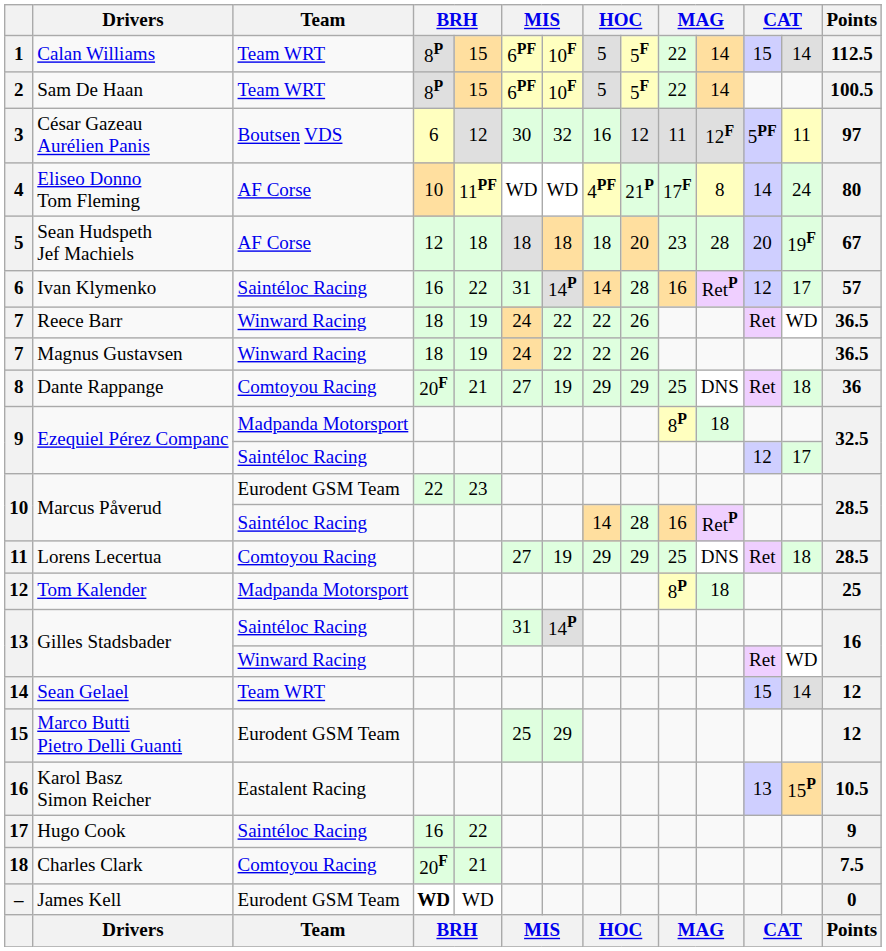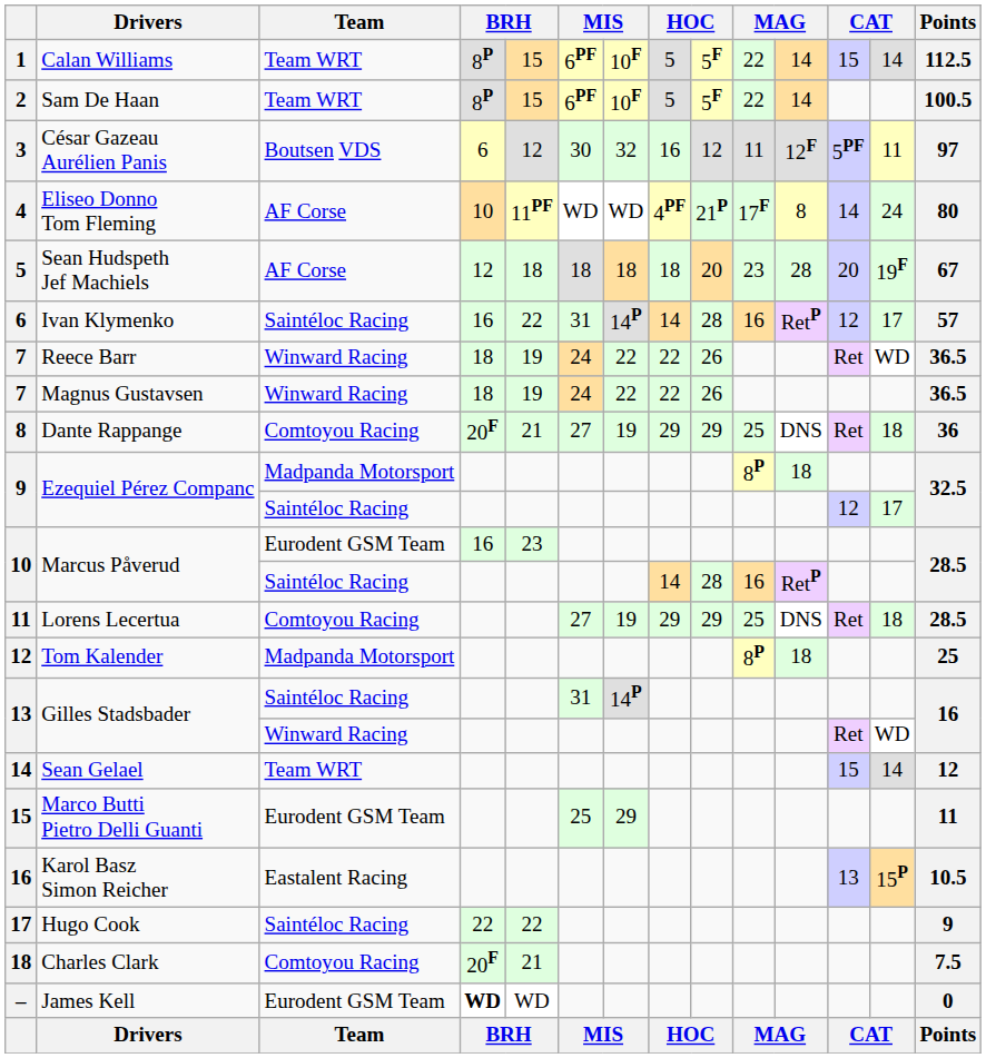 <table class="wikitable" style="font-size:85%; text-align:center;">
 <tr>
 <th></th>
 <th>Drivers</th>
 <th>Team</th>
 <th colspan=2><a href='#'>BRH</a><br></th>
 <th colspan=2><a href='#'>MIS</a><br></th>
 <th colspan=2><a href='#'>HOC</a><br></th>
 <th colspan=2><a href='#'>MAG</a><br></th>
 <th colspan=2><a href='#'>CAT</a><br></th>
 <th>Points</th>
 </tr>
 <tr>
 <th>1</th>
 <td align=left> <a href='#'>Calan Williams</a></td>
 <td align=left> <a href='#'>Team WRT</a></td>
 <td style="background:#dfdfdf;">8<sup><strong>P</strong></sup></td>
 <td style="background:#ffdf9f;">15</td>
 <td style="background:#ffffbf;">6<sup><strong>PF</strong></sup></td>
 <td style="background:#ffffbf;">10<sup><strong>F</strong></sup></td>
 <td style="background:#dfdfdf;">5</td>
 <td style="background:#ffffbf;">5<sup><strong>F</strong></sup></td>
 <td style="background:#dfffdf;">22</td>
 <td style="background:#ffdf9f;">14</td>
 <td style="background:#cfcfff;">15</td>
 <td style="background:#dfdfdf;">14</td>
 <th>112.5</th>
 </tr>
 <tr>
 <th>2</th>
 <td align=left> Sam De Haan</td>
 <td align=left> <a href='#'>Team WRT</a></td>
 <td style="background:#dfdfdf;">8<sup><strong>P</strong></sup></td>
 <td style="background:#ffdf9f;">15</td>
 <td style="background:#ffffbf;">6<sup><strong>PF</strong></sup></td>
 <td style="background:#ffffbf;">10<sup><strong>F</strong></sup></td>
 <td style="background:#dfdfdf;">5</td>
 <td style="background:#ffffbf;">5<sup><strong>F</strong></sup></td>
 <td style="background:#dfffdf;">22</td>
 <td style="background:#ffdf9f;">14</td>
 <td></td>
 <td></td>
 <th>100.5</th>
 </tr>
 <tr>
 <th>3</th>
 <td align=left> César Gazeau<br> <a href='#'>Aurélien Panis</a></td>
 <td align=left> <a href='#'>Boutsen</a> <a href='#'>VDS</a></td>
 <td style="background:#ffffbf;">6</td>
 <td style="background:#dfdfdf;">12</td>
 <td style="background:#dfffdf;">30</td>
 <td style="background:#dfffdf;">32</td>
 <td style="background:#dfffdf;">16</td>
 <td style="background:#dfdfdf;">12</td>
 <td style="background:#dfdfdf;">11</td>
 <td style="background:#dfdfdf;">12<sup><strong>F</strong></sup></td>
 <td style="background:#cfcfff;">5<sup><strong>PF</strong></sup></td>
 <td style="background:#ffffbf;">11</td>
 <th>97</th>
 </tr>
 <tr>
 <th>4</th>
 <td align=left> <a href='#'>Eliseo Donno</a><br> Tom Fleming</td>
 <td align=left> <a href='#'>AF Corse</a></td>
 <td style="background:#ffdf9f;">10</td>
 <td style="background:#ffffbf;">11<sup><strong>PF</strong></sup></td>
 <td style="background:#ffffff;">WD</td>
 <td style="background:#ffffff;">WD</td>
 <td style="background:#ffffbf;">4<sup><strong>PF</strong></sup></td>
 <td style="background:#dfffdf;">21<sup><strong>P</strong></sup></td>
 <td style="background:#dfffdf;">17<sup><strong>F</strong></sup></td>
 <td style="background:#ffffbf;">8</td>
 <td style="background:#cfcfff;">14</td>
 <td style="background:#dfffdf;">24</td>
 <th>80</th>
 </tr>
 <tr>
 <th>5</th>
 <td align=left> Sean Hudspeth<br> Jef Machiels</td>
 <td align=left> <a href='#'>AF Corse</a></td>
 <td style="background:#dfffdf;">12</td>
 <td style="background:#dfffdf;">18</td>
 <td style="background:#dfdfdf;">18</td>
 <td style="background:#ffdf9f;">18</td>
 <td style="background:#dfffdf;">18</td>
 <td style="background:#ffdf9f;">20</td>
 <td style="background:#dfffdf;">23</td>
 <td style="background:#dfffdf;">28</td>
 <td style="background:#cfcfff;">20</td>
 <td style="background:#dfffdf;">19<sup><strong>F</strong></sup></td>
 <th>67</th>
 </tr>
 <tr>
 <th>6</th>
 <td align=left> Ivan Klymenko</td>
 <td align=left> <a href='#'>Saintéloc Racing</a></td>
 <td style="background:#dfffdf;">16</td>
 <td style="background:#dfffdf;">22</td>
 <td style="background:#dfffdf;">31</td>
 <td style="background:#dfdfdf;">14<sup><strong>P</strong></sup></td>
 <td style="background:#ffdf9f;">14</td>
 <td style="background:#dfffdf;">28</td>
 <td style="background:#ffdf9f;">16</td>
 <td style="background:#efcfff;">Ret<sup><strong>P</strong></sup></td>
 <td style="background:#cfcfff;">12</td>
 <td style="background:#dfffdf;">17</td>
 <th>57</th>
 </tr>
 <tr>
 <th>7</th>
 <td align=left> Reece Barr</td>
 <td align=left> <a href='#'>Winward Racing</a></td>
 <td style="background:#dfffdf;">18</td>
 <td style="background:#dfffdf;">19</td>
 <td style="background:#ffdf9f;">24</td>
 <td style="background:#dfffdf;">22</td>
 <td style="background:#dfffdf;">22</td>
 <td style="background:#dfffdf;">26</td>
 <td></td>
 <td></td>
 <td style="background:#efcfff;">Ret</td>
 <td style="background:#ffffff;">WD</td>
 <th>36.5</th>
 </tr>
 <tr>
 <th>7</th>
 <td align=left> Magnus Gustavsen</td>
 <td align=left> <a href='#'>Winward Racing</a></td>
 <td style="background:#dfffdf;">18</td>
 <td style="background:#dfffdf;">19</td>
 <td style="background:#ffdf9f;">24</td>
 <td style="background:#dfffdf;">22</td>
 <td style="background:#dfffdf;">22</td>
 <td style="background:#dfffdf;">26</td>
 <td></td>
 <td></td>
 <td></td>
 <td></td>
 <th>36.5</th>
 </tr>
 <tr>
 <th>8</th>
 <td align=left> Dante Rappange</td>
 <td align=left> <a href='#'>Comtoyou Racing</a></td>
 <td style="background:#dfffdf;">20<sup><strong>F</strong></sup></td>
 <td style="background:#dfffdf;">21</td>
 <td style="background:#dfffdf;">27</td>
 <td style="background:#dfffdf;">19</td>
 <td style="background:#dfffdf;">29</td>
 <td style="background:#dfffdf;">29</td>
 <td style="background:#dfffdf;">25</td>
 <td style="background:#ffffff;">DNS</td>
 <td style="background:#efcfff;">Ret</td>
 <td style="background:#dfffdf;">18</td>
 <th>36</th>
 </tr>
 <tr>
 <th rowspan="2">9</th>
 <td align=left rowspan="2"> <a href='#'>Ezequiel Pérez Companc</a></td>
 <td align=left> <a href='#'>Madpanda Motorsport</a></td>
 <td></td>
 <td></td>
 <td></td>
 <td></td>
 <td></td>
 <td></td>
 <td style="background:#ffffbf;">8<sup><strong>P</strong></sup></td>
 <td style="background:#dfffdf;">18</td>
 <td></td>
 <td></td>
 <th rowspan="2">32.5</th>
 </tr>
 <tr>
 <td align=left> <a href='#'>Saintéloc Racing</a></td>
 <td></td>
 <td></td>
 <td></td>
 <td></td>
 <td></td>
 <td></td>
 <td></td>
 <td></td>
 <td style="background:#cfcfff;">12</td>
 <td style="background:#dfffdf;">17</td>
 </tr>
 <tr>
 <th rowspan="2">10</th>
 <td rowspan="2" align=left> Marcus Påverud</td>
 <td align=left> Eurodent GSM Team</td>
-<td style="background:#dfffdf;">22</td>
+<td style="background:#dfffdf;">16</td>
 <td style="background:#dfffdf;">23</td>
 <td></td>
 <td></td>
 <td></td>
 <td></td>
 <td></td>
 <td></td>
 <td></td>
 <td></td>
 <th rowspan="2">28.5</th>
 </tr>
 <tr>
 <td align=left> <a href='#'>Saintéloc Racing</a></td>
 <td></td>
 <td></td>
 <td></td>
 <td></td>
 <td style="background:#ffdf9f;">14</td>
 <td style="background:#dfffdf;">28</td>
 <td style="background:#ffdf9f;">16</td>
 <td style="background:#efcfff;">Ret<sup><strong>P</strong></sup></td>
 <td></td>
 <td></td>
 </tr>
 <tr>
 <th>11</th>
 <td align=left> Lorens Lecertua</td>
 <td align=left> <a href='#'>Comtoyou Racing</a></td>
 <td></td>
 <td></td>
 <td style="background:#dfffdf;">27</td>
 <td style="background:#dfffdf;">19</td>
 <td style="background:#dfffdf;">29</td>
 <td style="background:#dfffdf;">29</td>
 <td style="background:#dfffdf;">25</td>
 <td style="background:#ffffff;">DNS</td>
 <td style="background:#efcfff;">Ret</td>
 <td style="background:#dfffdf;">18</td>
 <th>28.5</th>
 </tr>
 <tr>
 <th>12</th>
 <td align=left> <a href='#'>Tom Kalender</a></td>
 <td align=left> <a href='#'>Madpanda Motorsport</a></td>
 <td></td>
 <td></td>
 <td></td>
 <td></td>
 <td></td>
 <td></td>
 <td style="background:#ffffbf;">8<sup><strong>P</strong></sup></td>
 <td style="background:#dfffdf;">18</td>
 <td></td>
 <td></td>
 <th>25</th>
 </tr>
 <tr>
 <th rowspan="2">13</th>
 <td align=left rowspan="2"> Gilles Stadsbader</td>
 <td align=left> <a href='#'>Saintéloc Racing</a></td>
 <td></td>
 <td></td>
 <td style="background:#dfffdf;">31</td>
 <td style="background:#dfdfdf;">14<sup><strong>P</strong></sup></td>
 <td></td>
 <td></td>
 <td></td>
 <td></td>
 <td></td>
 <td></td>
 <th rowspan="2">16</th>
 </tr>
 <tr>
 <td align=left> <a href='#'>Winward Racing</a></td>
 <td></td>
 <td></td>
 <td></td>
 <td></td>
 <td></td>
 <td></td>
 <td></td>
 <td></td>
 <td style="background:#efcfff;">Ret</td>
 <td style="background:#ffffff;">WD</td>
 </tr>
 <tr>
 <th>14</th>
 <td align=left> <a href='#'>Sean Gelael</a></td>
 <td align=left> <a href='#'>Team WRT</a></td>
 <td></td>
 <td></td>
 <td></td>
 <td></td>
 <td></td>
 <td></td>
 <td></td>
 <td></td>
 <td style="background:#cfcfff;">15</td>
 <td style="background:#dfdfdf;">14</td>
 <th>12</th>
 </tr>
 <tr>
 <th>15</th>
 <td align=left> <a href='#'>Marco Butti</a><br> <a href='#'>Pietro Delli Guanti</a></td>
 <td align=left> Eurodent GSM Team</td>
 <td></td>
 <td></td>
 <td style="background:#dfffdf;">25</td>
 <td style="background:#dfffdf;">29</td>
 <td></td>
 <td></td>
 <td></td>
 <td></td>
 <td></td>
 <td></td>
-<th>12</th>
+<th>11</th>
 </tr>
 <tr>
 <th>16</th>
 <td align=left> Karol Basz<br> Simon Reicher</td>
 <td align=left> Eastalent Racing</td>
 <td></td>
 <td></td>
 <td></td>
 <td></td>
 <td></td>
 <td></td>
 <td></td>
 <td></td>
 <td style="background:#cfcfff;">13</td>
 <td style="background:#ffdf9f;">15<sup><strong>P</strong></sup></td>
 <th>10.5</th>
 </tr>
 <tr>
 <th>17</th>
 <td align=left> Hugo Cook</td>
 <td align=left> <a href='#'>Saintéloc Racing</a></td>
-<td style="background:#dfffdf;">16</td>
+<td style="background:#dfffdf;">22</td>
 <td style="background:#dfffdf;">22</td>
 <td></td>
 <td></td>
 <td></td>
 <td></td>
 <td></td>
 <td></td>
 <td></td>
 <td></td>
 <th>9</th>
 </tr>
 <tr>
 <th>18</th>
 <td align=left> Charles Clark</td>
 <td align=left> <a href='#'>Comtoyou Racing</a></td>
 <td style="background:#dfffdf;">20<sup><strong>F</strong></sup></td>
 <td style="background:#dfffdf;">21</td>
 <td></td>
 <td></td>
 <td></td>
 <td></td>
 <td></td>
 <td></td>
 <td></td>
 <td></td>
 <th>7.5</th>
 </tr>
 <tr>
 <th>–</th>
 <td align=left> James Kell</td>
 <td align=left> Eurodent GSM Team</td>
 <td style="background:#ffffff;"><strong>WD</strong></td>
 <td style="background:#ffffff;">WD</td>
 <td></td>
 <td></td>
 <td></td>
 <td></td>
 <td></td>
 <td></td>
 <td></td>
 <td></td>
 <th>0</th>
 </tr>
 <tr>
 <th></th>
 <th>Drivers</th>
 <th>Team</th>
 <th colspan=2><a href='#'>BRH</a><br></th>
 <th colspan=2><a href='#'>MIS</a><br></th>
 <th colspan=2><a href='#'>HOC</a><br></th>
 <th colspan=2><a href='#'>MAG</a><br></th>
 <th colspan=2><a href='#'>CAT</a><br></th>
 <th>Points</th>
 </tr>
 </table>
